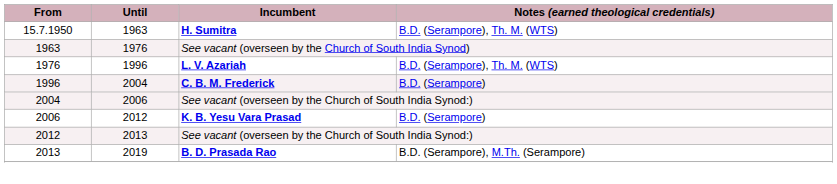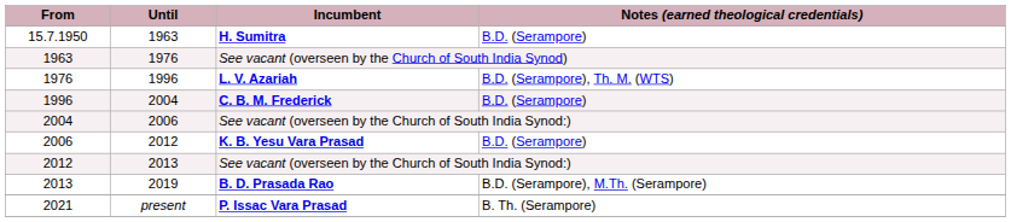 <table class="wikitable" style="width: 95%;">
 <tr>
 <th style="background-color: #D4B1BB; width: 10%;">From</th>
 <th style="background-color: #D4B1BB; width: 10%;">Until</th>
 <th style="background-color: #D4B1BB; width: 25%;">Incumbent</th>
 <th style="background-color: #D4B1BB; width: 50%;">Notes <em>(earned theological credentials)</em></th>
 </tr>
 <tr valign="top" style="background-color: white;">
 <td style="text-align: center;">15.7.1950</td>
 <td style="text-align: center;">1963</td>
 <td><strong><a href='#'>H. Sumitra</a></strong></td>
-<td><a href='#'>B.D.</a> (<a href='#'>Serampore</a>), <a href='#'>Th. M.</a> (<a href='#'>WTS</a>)</td>
+<td><a href='#'>B.D.</a> (<a href='#'>Serampore</a>)</td>
 </tr>
 <tr valign="top" style="background-color: #F7F0F2;">
 <td style="text-align: center;">1963</td>
 <td style="text-align: center;">1976</td>
 <td colspan="2"><em>See vacant</em> (overseen by the <a href='#'>Church of South India Synod</a>)</td>
 </tr>
 <tr valign="top" style="background-color: white;">
 <td style="text-align: center;">1976</td>
 <td style="text-align: center;">1996</td>
 <td><strong><a href='#'>L. V. Azariah</a></strong></td>
 <td><a href='#'>B.D.</a> (<a href='#'>Serampore</a>), <a href='#'>Th. M.</a> (<a href='#'>WTS</a>)</td>
 </tr>
 <tr valign="top" style="background-color: #F7F0F2;">
 <td style="text-align: center;">1996</td>
 <td style="text-align: center;">2004</td>
 <td><strong><a href='#'>C. B. M. Frederick</a></strong></td>
 <td><a href='#'>B.D.</a> (<a href='#'>Serampore</a>)</td>
 </tr>
 <tr valign="top" style="background-color: #F7F0F2;">
 <td style="text-align: center;">2004</td>
 <td style="text-align: center;">2006</td>
 <td colspan="2"><em>See vacant</em> (overseen by the Church of South India Synod:)</td>
 </tr>
 <tr valign="top" style="background-color: white;">
 <td style="text-align: center;">2006</td>
 <td style="text-align: center;">2012</td>
 <td><strong><a href='#'>K. B. Yesu Vara Prasad</a></strong></td>
 <td><a href='#'>B.D.</a> (<a href='#'>Serampore</a>)</td>
 </tr>
 <tr valign="top" style="background-color: #F7F0F2;">
 <td style="text-align: center;">2012</td>
 <td style="text-align: center;">2013</td>
 <td colspan="2"><em>See vacant</em> (overseen by the Church of South India Synod:)</td>
 </tr>
 <tr valign="top" style="background-color: white;">
 <td style="text-align: center;">2013</td>
 <td style="text-align: center;">2019</td>
 <td><strong><a href='#'>B. D. Prasada Rao</a></strong></td>
 <td>B.D. (Serampore), <a href='#'>M.Th.</a> (Serampore)</td>
 </tr>
 <tr valign="top" style="background-color: #F7F0F2;">
 </tr>
+<tr valign="top" style="background-color: white;">
+<td style="text-align: center;">2021</td>
+<td style="text-align: center;"><em>present</em></td>
+<td><strong><a href='#'>P. Issac Vara Prasad</a></strong></td>
+<td>B. Th. (Serampore)</td>
+</tr>
 <tr valign="top" style="background-color: #F7F0F2;">
 </tr>
 </table>
